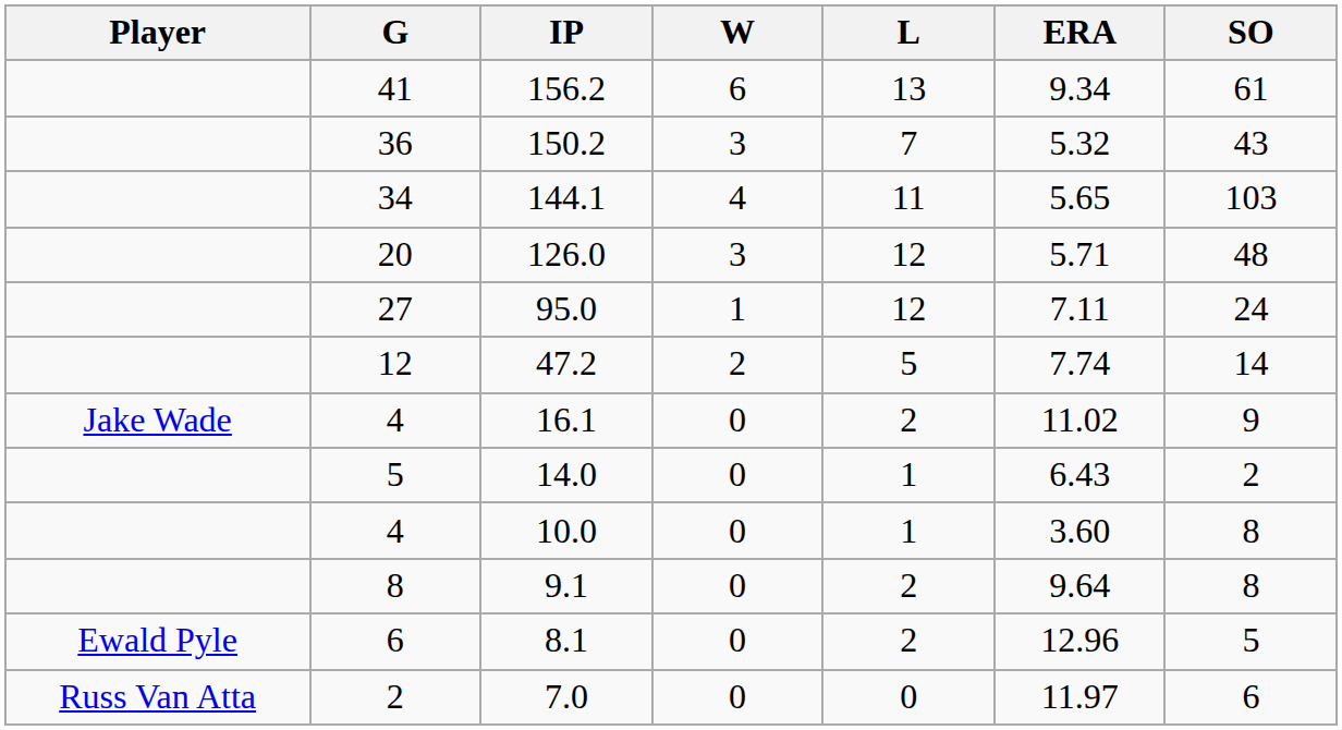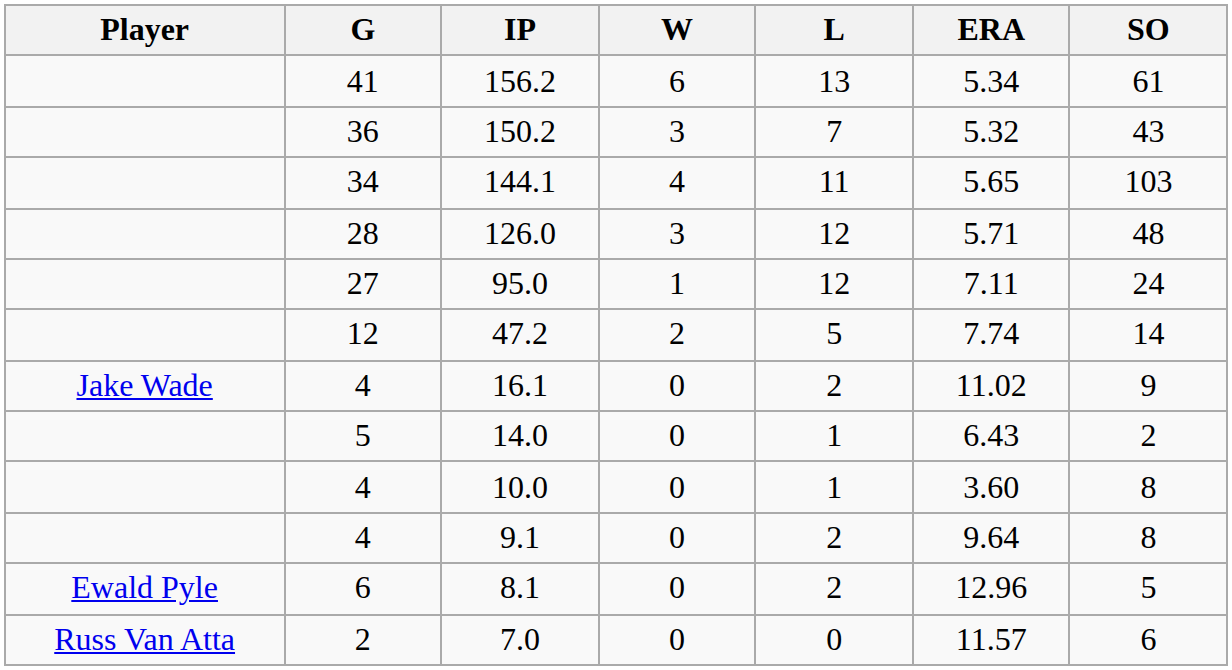 <table class="wikitable sortable">
 <tr>
 <th bgcolor="#DDDDFF" width="16%">Player</th>
 <th bgcolor="#DDDDFF" width="9%">G</th>
 <th bgcolor="#DDDDFF" width="9%">IP</th>
 <th bgcolor="#DDDDFF" width="9%">W</th>
 <th bgcolor="#DDDDFF" width="9%">L</th>
 <th bgcolor="#DDDDFF" width="9%">ERA</th>
 <th bgcolor="#DDDDFF" width="9%">SO</th>
 </tr>
 <tr align="center">
 <td></td>
 <td>41</td>
 <td>156.2</td>
 <td>6</td>
 <td>13</td>
-<td>9.34</td>
+<td>5.34</td>
 <td>61</td>
 </tr>
 <tr align="center">
 <td></td>
 <td>36</td>
 <td>150.2</td>
 <td>3</td>
 <td>7</td>
 <td>5.32</td>
 <td>43</td>
 </tr>
 <tr align="center">
 <td></td>
 <td>34</td>
 <td>144.1</td>
 <td>4</td>
 <td>11</td>
 <td>5.65</td>
 <td>103</td>
 </tr>
 <tr align="center">
 <td></td>
-<td>20</td>
+<td>28</td>
 <td>126.0</td>
 <td>3</td>
 <td>12</td>
 <td>5.71</td>
 <td>48</td>
 </tr>
 <tr align="center">
 <td></td>
 <td>27</td>
 <td>95.0</td>
 <td>1</td>
 <td>12</td>
 <td>7.11</td>
 <td>24</td>
 </tr>
 <tr align="center">
 <td></td>
 <td>12</td>
 <td>47.2</td>
 <td>2</td>
 <td>5</td>
 <td>7.74</td>
 <td>14</td>
 </tr>
 <tr align="center">
 <td><a href='#'>Jake Wade</a></td>
 <td>4</td>
 <td>16.1</td>
 <td>0</td>
 <td>2</td>
 <td>11.02</td>
 <td>9</td>
 </tr>
 <tr align="center">
 <td></td>
 <td>5</td>
 <td>14.0</td>
 <td>0</td>
 <td>1</td>
 <td>6.43</td>
 <td>2</td>
 </tr>
 <tr align="center">
 <td></td>
 <td>4</td>
 <td>10.0</td>
 <td>0</td>
 <td>1</td>
 <td>3.60</td>
 <td>8</td>
 </tr>
 <tr align="center">
 <td></td>
-<td>8</td>
+<td>4</td>
 <td>9.1</td>
 <td>0</td>
 <td>2</td>
 <td>9.64</td>
 <td>8</td>
 </tr>
 <tr align="center">
 <td><a href='#'>Ewald Pyle</a></td>
 <td>6</td>
 <td>8.1</td>
 <td>0</td>
 <td>2</td>
 <td>12.96</td>
 <td>5</td>
 </tr>
 <tr align="center">
 <td><a href='#'>Russ Van Atta</a></td>
 <td>2</td>
 <td>7.0</td>
 <td>0</td>
 <td>0</td>
-<td>11.97</td>
+<td>11.57</td>
 <td>6</td>
 </tr>
 </table>
